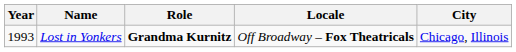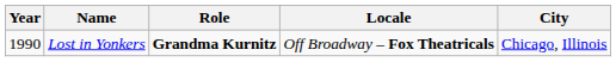 <table class="wikitable sortable">
 <tr>
 <th>Year</th>
 <th>Name</th>
 <th>Role</th>
 <th>Locale</th>
 <th class="unsortable">City</th>
 </tr>
 <tr>
-<td>1993</td>
+<td>1990</td>
 <td><em><a href='#'>Lost in Yonkers</a></em></td>
 <td><strong>Grandma Kurnitz</strong></td>
 <td><em>Off Broadway</em> – <strong>Fox Theatricals</strong></td>
 <td><a href='#'>Chicago</a>, <a href='#'>Illinois</a></td>
 </tr>
 </table>
